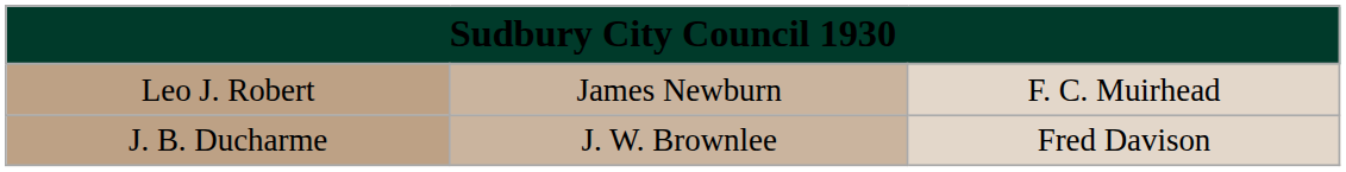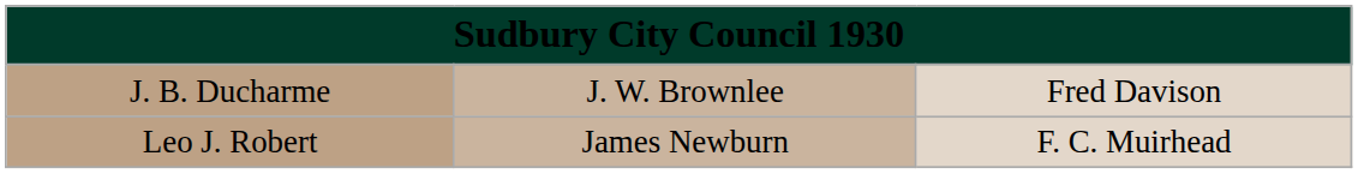 <table class="wikitable">
 <tr>
 <td style= "text-align:center; width: 660px;" colspan="3" bgcolor=003A2A><span><big><strong>Sudbury City Council 1930</strong></big></span></td>
+</tr>
+<tr>
+<td style="text-align:center;" bgcolor= BDA185>J. B. Ducharme</td>
+<td style="text-align:center;" bgcolor= CAB49E>J. W. Brownlee</td>
+<td style="text-align:center;" bgcolor= E3D7CA>Fred Davison</td>
 </tr>
 <tr>
 <td style="text-align:center;" bgcolor= BDA185>Leo J. Robert</td>
 <td style="text-align:center;" bgcolor= CAB49E>James Newburn</td>
 <td style="text-align:center;" bgcolor= E3D7CA>F. C. Muirhead</td>
 </tr>
-<tr>
-<td style="text-align:center;" bgcolor= BDA185>J. B. Ducharme</td>
-<td style="text-align:center;" bgcolor= CAB49E>J. W. Brownlee</td>
-<td style="text-align:center;" bgcolor= E3D7CA>Fred Davison</td>
-</tr>
 </table>
